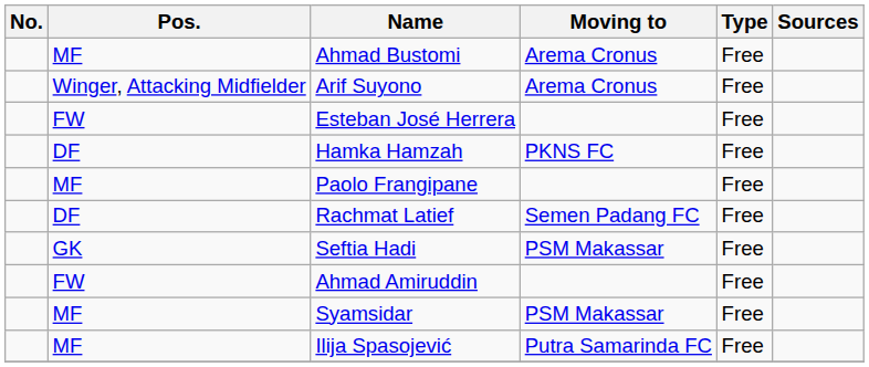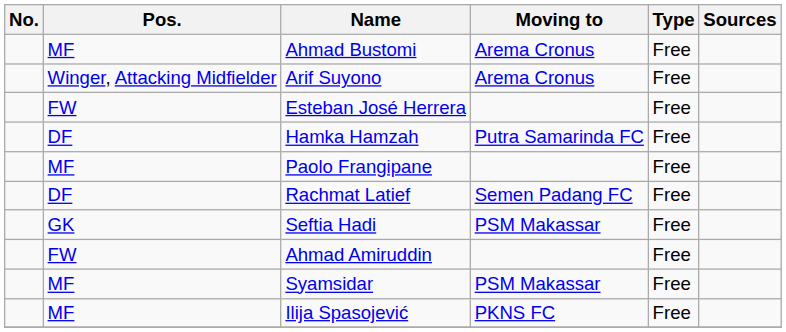 <table class="wikitable" Style="font-size:90%">
 <tr>
 <th>No.</th>
 <th>Pos.</th>
 <th>Name</th>
 <th>Moving to</th>
 <th>Type</th>
 <th>Sources</th>
 </tr>
 <tr>
 <td></td>
 <td><a href='#'>MF</a></td>
 <td>  <a href='#'>Ahmad Bustomi</a></td>
 <td>  <a href='#'>Arema Cronus</a></td>
 <td>Free</td>
 <td></td>
 </tr>
 <tr>
 <td></td>
 <td><a href='#'>Winger</a>, <a href='#'>Attacking Midfielder</a></td>
 <td>  <a href='#'>Arif Suyono</a></td>
 <td>  <a href='#'>Arema Cronus</a></td>
 <td>Free</td>
 <td></td>
 </tr>
 <tr>
 <td></td>
 <td><a href='#'>FW</a></td>
 <td>   <a href='#'>Esteban José Herrera</a></td>
 <td></td>
 <td>Free</td>
 <td></td>
 </tr>
 <tr>
 <td></td>
 <td><a href='#'>DF</a></td>
 <td> <a href='#'>Hamka Hamzah</a></td>
-<td>      <a href='#'>PKNS FC</a></td>
+<td>  <a href='#'>Putra Samarinda FC</a></td>
 <td>Free</td>
 <td></td>
 </tr>
 <tr>
 <td></td>
 <td><a href='#'>MF</a></td>
 <td> <a href='#'>Paolo Frangipane</a></td>
 <td></td>
 <td>Free</td>
 <td></td>
 </tr>
 <tr>
 <td></td>
 <td><a href='#'>DF</a></td>
 <td> <a href='#'>Rachmat Latief</a></td>
 <td> <a href='#'>Semen Padang FC</a></td>
 <td>Free</td>
 <td></td>
 </tr>
 <tr>
 <td></td>
 <td><a href='#'>GK</a></td>
 <td> <a href='#'>Seftia Hadi</a></td>
 <td> <a href='#'>PSM Makassar</a></td>
 <td>Free</td>
 <td></td>
 </tr>
 <tr>
 <td></td>
 <td><a href='#'>FW</a></td>
 <td>   <a href='#'>Ahmad Amiruddin</a></td>
 <td></td>
 <td>Free</td>
 <td></td>
 </tr>
 <tr>
 <td></td>
 <td><a href='#'>MF</a></td>
 <td>  <a href='#'>Syamsidar</a></td>
 <td>  <a href='#'>PSM Makassar</a></td>
 <td>Free</td>
 <td></td>
 </tr>
 <tr>
 <td></td>
 <td><a href='#'>MF</a></td>
 <td>  <a href='#'>Ilija Spasojević</a></td>
-<td>  <a href='#'>Putra Samarinda FC</a></td>
+<td>      <a href='#'>PKNS FC</a></td>
 <td>Free</td>
 <td></td>
 </tr>
 <tr>
 </tr>
 </table>
